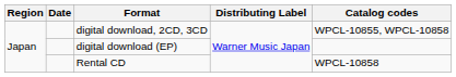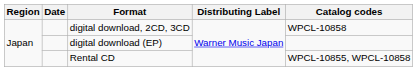 <table class="wikitable">
 <tr>
 <th>Region</th>
 <th>Date</th>
 <th>Format</th>
 <th>Distributing Label</th>
 <th>Catalog codes</th>
 </tr>
 <tr>
 <td rowspan="3">Japan</td>
 <td></td>
 <td>digital download, 2CD, 3CD</td>
 <td rowspan="3"><a href='#'>Warner Music Japan</a></td>
-<td>WPCL-10855, WPCL-10858</td>
+<td>WPCL-10858</td>
 </tr>
 <tr>
 <td></td>
 <td>digital download (EP)</td>
 <td></td>
 </tr>
 <tr>
 <td></td>
 <td>Rental CD</td>
-<td>WPCL-10858</td>
+<td>WPCL-10855, WPCL-10858</td>
 </tr>
 </table>
